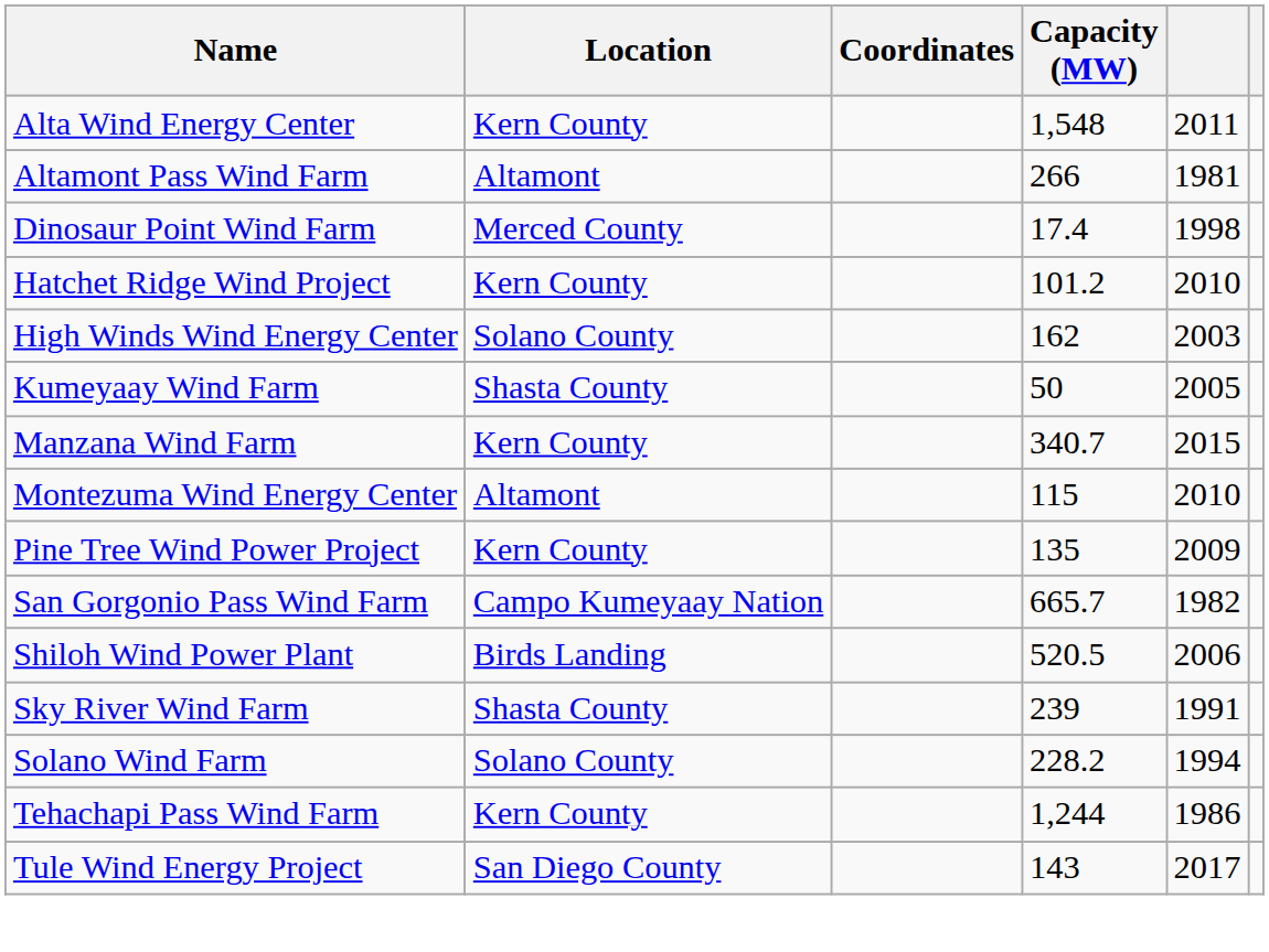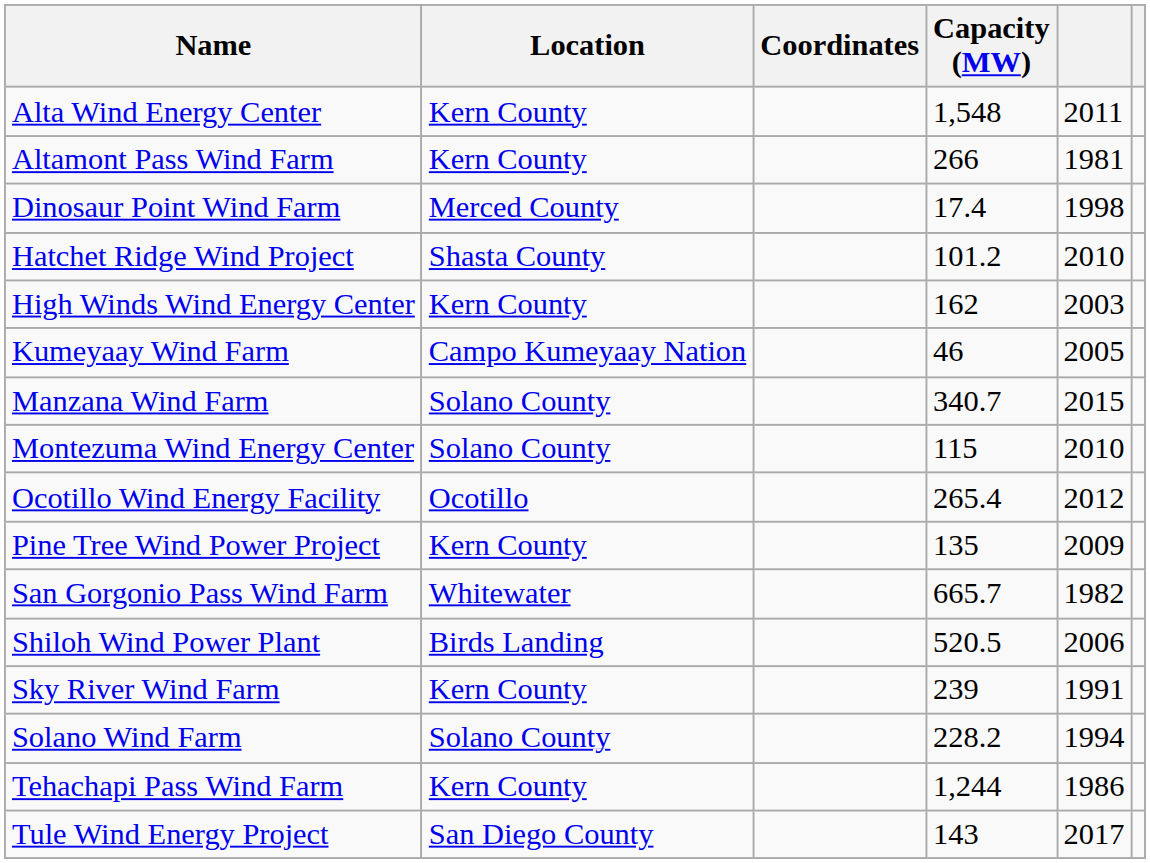 <table class="wikitable sortable">
 <tr>
 <th>Name</th>
 <th>Location</th>
 <th>Coordinates</th>
 <th data-sort-type="number">Capacity<br>(<a href='#'>MW</a>)</th>
 <th></th>
 <th class="unsortable"></th>
 </tr>
 <tr>
 <td><a href='#'>Alta Wind Energy Center</a></td>
 <td><a href='#'>Kern County</a></td>
 <td></td>
 <td>1,548</td>
 <td>2011</td>
 <td></td>
 </tr>
 <tr>
 <td><a href='#'>Altamont Pass Wind Farm</a> </td>
-<td><a href='#'>Altamont</a></td>
+<td><a href='#'>Kern County</a></td>
 <td></td>
 <td>266</td>
 <td>1981</td>
 <td></td>
 </tr>
 <tr>
 <td><a href='#'>Dinosaur Point Wind Farm</a></td>
 <td><a href='#'>Merced County</a></td>
 <td></td>
 <td>17.4</td>
 <td>1998</td>
 <td></td>
 </tr>
 <tr>
 <td><a href='#'>Hatchet Ridge Wind Project</a></td>
-<td><a href='#'>Kern County</a></td>
+<td><a href='#'>Shasta County</a></td>
 <td></td>
 <td>101.2</td>
 <td>2010</td>
 <td></td>
 </tr>
 <tr>
 <td><a href='#'>High Winds Wind Energy Center</a></td>
-<td><a href='#'>Solano County</a></td>
+<td><a href='#'>Kern County</a></td>
 <td></td>
 <td>162</td>
 <td>2003</td>
 <td></td>
 </tr>
 <tr>
 <td><a href='#'>Kumeyaay Wind Farm</a></td>
-<td><a href='#'>Shasta County</a></td>
+<td><a href='#'>Campo Kumeyaay Nation</a></td>
 <td></td>
-<td>50</td>
+<td>46</td>
 <td>2005</td>
 <td></td>
 </tr>
 <tr>
 <td><a href='#'>Manzana Wind Farm</a></td>
-<td><a href='#'>Kern County</a></td>
+<td><a href='#'>Solano County</a></td>
 <td></td>
 <td>340.7</td>
 <td>2015</td>
 <td></td>
 </tr>
 <tr>
 <td><a href='#'>Montezuma Wind Energy Center</a></td>
-<td><a href='#'>Altamont</a></td>
+<td><a href='#'>Solano County</a></td>
 <td></td>
 <td>115</td>
 <td>2010</td>
+<td></td>
+</tr>
+<tr>
+<td><a href='#'>Ocotillo Wind Energy Facility</a></td>
+<td><a href='#'>Ocotillo</a></td>
+<td></td>
+<td>265.4</td>
+<td>2012</td>
 <td></td>
 </tr>
 <tr>
 <td><a href='#'>Pine Tree Wind Power Project</a></td>
 <td><a href='#'>Kern County</a></td>
 <td></td>
 <td>135</td>
 <td>2009</td>
 <td></td>
 </tr>
 <tr>
 <td><a href='#'>San Gorgonio Pass Wind Farm</a> </td>
-<td><a href='#'>Campo Kumeyaay Nation</a></td>
+<td><a href='#'>Whitewater</a></td>
 <td></td>
 <td>665.7</td>
 <td>1982</td>
 <td></td>
 </tr>
 <tr>
 <td><a href='#'>Shiloh Wind Power Plant</a></td>
 <td><a href='#'>Birds Landing</a></td>
 <td></td>
 <td>520.5</td>
 <td>2006</td>
 <td></td>
 </tr>
 <tr>
 <td><a href='#'>Sky River Wind Farm</a></td>
-<td><a href='#'>Shasta County</a></td>
+<td><a href='#'>Kern County</a></td>
 <td></td>
 <td>239</td>
 <td>1991</td>
 <td></td>
 </tr>
 <tr>
 <td><a href='#'>Solano Wind Farm</a></td>
 <td><a href='#'>Solano County</a></td>
 <td></td>
 <td>228.2</td>
 <td>1994</td>
 <td></td>
 </tr>
 <tr>
 <td><a href='#'>Tehachapi Pass Wind Farm</a> </td>
 <td><a href='#'>Kern County</a></td>
 <td></td>
 <td>1,244</td>
 <td>1986</td>
 <td></td>
 </tr>
 <tr>
 <td><a href='#'>Tule Wind Energy Project</a></td>
 <td><a href='#'>San Diego County</a></td>
 <td></td>
 <td>143</td>
 <td>2017</td>
 <td></td>
 </tr>
 </table>
